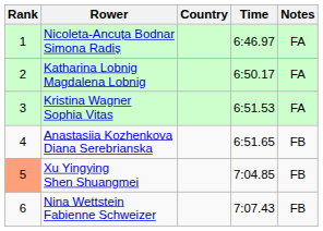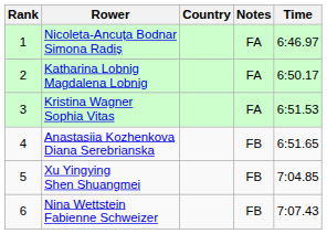 <table class="wikitable" style="text-align:center">
 <tr>
 <th>Rank</th>
 <th>Rower</th>
 <th>Country</th>
+<th>Notes</th>
 <th>Time</th>
-<th>Notes</th>
 </tr>
 <tr bgcolor=ccffcc>
 <td>1</td>
 <td align="left"><a href='#'>Nicoleta-Ancuța Bodnar</a><br><a href='#'>Simona Radiș</a></td>
 <td align="left"></td>
+<td>FA</td>
 <td>6:46.97</td>
-<td>FA</td>
 </tr>
 <tr bgcolor=ccffcc>
 <td>2</td>
 <td align="left"><a href='#'>Katharina Lobnig</a><br><a href='#'>Magdalena Lobnig</a></td>
 <td align="left"></td>
+<td>FA</td>
 <td>6:50.17</td>
-<td>FA</td>
 </tr>
 <tr bgcolor=ccffcc>
 <td>3</td>
 <td align="left"><a href='#'>Kristina Wagner</a><br><a href='#'>Sophia Vitas</a></td>
 <td align="left"></td>
+<td>FA</td>
 <td>6:51.53</td>
-<td>FA</td>
 </tr>
 <tr>
 <td>4</td>
 <td align="left"><a href='#'>Anastasiia Kozhenkova</a><br><a href='#'>Diana Serebrianska</a></td>
 <td align="left"></td>
+<td>FB</td>
 <td>6:51.65</td>
-<td>FB</td>
 </tr>
 <tr>
-<td style="background: lightsalmon;">5</td>
+<td>5</td>
 <td align="left"><a href='#'>Xu Yingying</a><br><a href='#'>Shen Shuangmei</a></td>
 <td align="left"></td>
+<td>FB</td>
 <td>7:04.85</td>
-<td>FB</td>
 </tr>
 <tr>
 <td>6</td>
 <td align="left"><a href='#'>Nina Wettstein</a><br><a href='#'>Fabienne Schweizer</a></td>
 <td align="left"></td>
+<td>FB</td>
 <td>7:07.43</td>
-<td>FB</td>
 </tr>
 </table>
